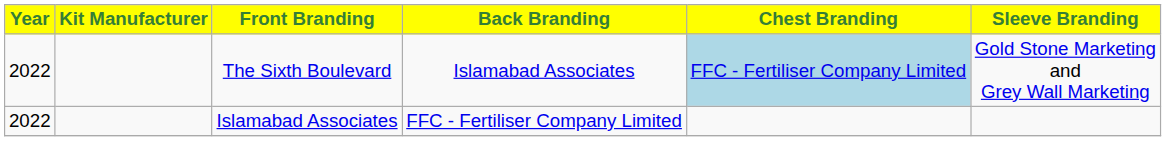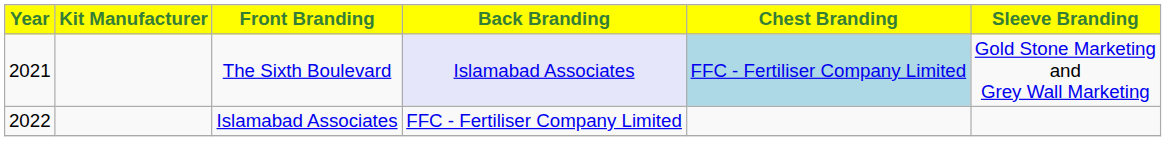 <table class="wikitable" style="text-align: center;">
 <tr>
 <th style="background:#FFFF00; color:#357E37;">Year</th>
 <th style="background:#FFFF00; color:#357E37;">Kit Manufacturer</th>
 <th style="background:#FFFF00; color:#357E37;">Front Branding</th>
 <th style="background:#FFFF00; color:#357E37;">Back Branding</th>
 <th style="background:#FFFF00; color:#357E37;">Chest Branding</th>
 <th style="background:#FFFF00; color:#357E37;">Sleeve Branding</th>
 </tr>
 <tr>
-<td>2022</td>
+<td>2021</td>
 <td></td>
 <td><a href='#'>The Sixth Boulevard</a></td>
-<td><a href='#'>Islamabad Associates</a></td>
+<td style="background: lavender;"><a href='#'>Islamabad Associates</a></td>
 <td style="background: lightblue;"><a href='#'>FFC - Fertiliser Company Limited</a></td>
 <td><a href='#'>Gold Stone Marketing</a><br> and <br> <a href='#'>Grey Wall Marketing</a></td>
 </tr>
 <tr>
 <td>2022</td>
 <td></td>
 <td><a href='#'>Islamabad Associates</a></td>
 <td><a href='#'>FFC - Fertiliser Company Limited</a></td>
 <td></td>
 <td></td>
 </tr>
 <tr>
 </tr>
 </table>
